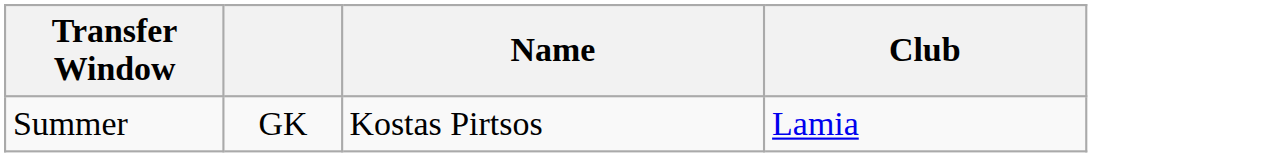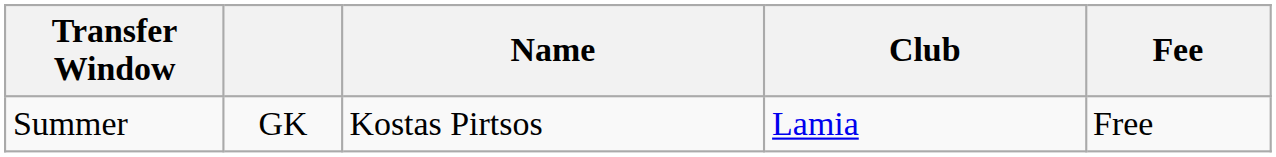 <table class="wikitable plainrowheaders">
 <tr>
 <th scope="col" style="width:6em;">Transfer Window</th>
 <th scope="col" style="width:3em;"></th>
 <th scope="col" style="width:12em;">Name</th>
 <th scope="col" style="width:9em;">Club</th>
+<th scope="col" style="width:5em;">Fee</th>
 </tr>
 <tr>
 <td>Summer</td>
 <td align="center">GK</td>
 <td> Kostas Pirtsos</td>
 <td> <a href='#'>Lamia</a></td>
+<td>Free</td>
 </tr>
 </table>
